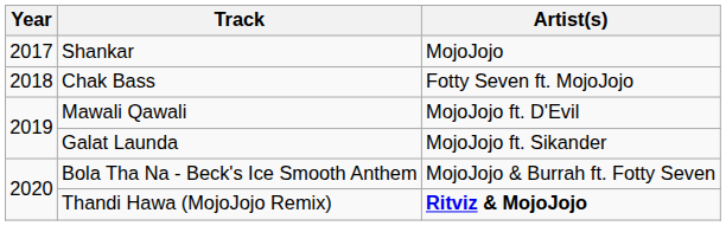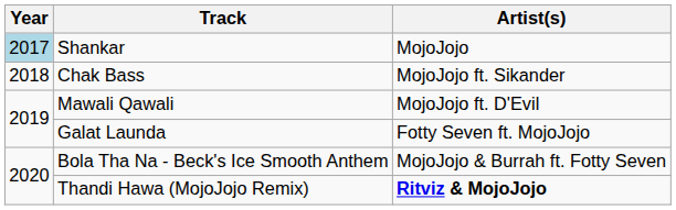 <table class="wikitable">
 <tr>
 <th>Year</th>
 <th>Track</th>
 <th>Artist(s)</th>
 </tr>
 <tr>
-<td>2017</td>
+<td style="background: lightblue;">2017</td>
 <td>Shankar</td>
 <td>MojoJojo</td>
 </tr>
 <tr>
 <td>2018</td>
 <td>Chak Bass</td>
-<td>Fotty Seven ft. MojoJojo</td>
+<td>MojoJojo ft. Sikander</td>
 </tr>
 <tr>
 <td rowspan="2">2019</td>
 <td>Mawali Qawali</td>
 <td>MojoJojo ft. D'Evil</td>
 </tr>
 <tr>
 <td>Galat Launda</td>
-<td>MojoJojo ft. Sikander</td>
+<td>Fotty Seven ft. MojoJojo</td>
 </tr>
 <tr>
 <td rowspan="2">2020</td>
 <td>Bola Tha Na - Beck's Ice Smooth Anthem</td>
 <td>MojoJojo & Burrah ft. Fotty Seven</td>
 </tr>
 <tr>
 <td>Thandi Hawa (MojoJojo Remix)</td>
 <td><strong><a href='#'>Ritviz</a> & MojoJojo</strong></td>
 </tr>
 </table>
